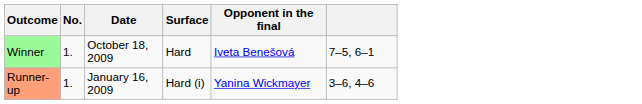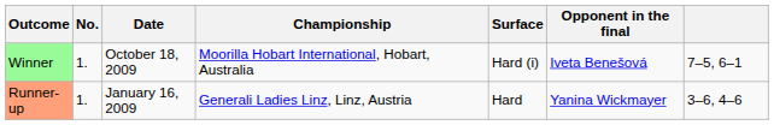 <table class="sortable wikitable">
 <tr>
 <th width=5>Outcome</th>
 <th width=5>No.</th>
 <th width=100>Date</th>
+<th width=330>Championship</th>
 <th width=10>Surface</th>
 <th width=150>Opponent in the final</th>
 <th width=90></th>
 </tr>
 <tr>
 <td bgcolor=98fb98>Winner</td>
 <td>1.</td>
 <td>October 18, 2009</td>
-<td>Hard</td>
+<td><a href='#'>Moorilla Hobart International</a>, Hobart, Australia</td>
+<td>Hard (i)</td>
 <td> <a href='#'>Iveta Benešová</a></td>
 <td>7–5, 6–1</td>
 </tr>
 <tr>
 <td bgcolor=ffa07a>Runner-up</td>
 <td>1.</td>
 <td>January 16, 2009</td>
-<td>Hard (i)</td>
+<td><a href='#'>Generali Ladies Linz</a>, Linz, Austria</td>
+<td>Hard</td>
 <td> <a href='#'>Yanina Wickmayer</a></td>
 <td>3–6, 4–6</td>
 </tr>
 </table>
